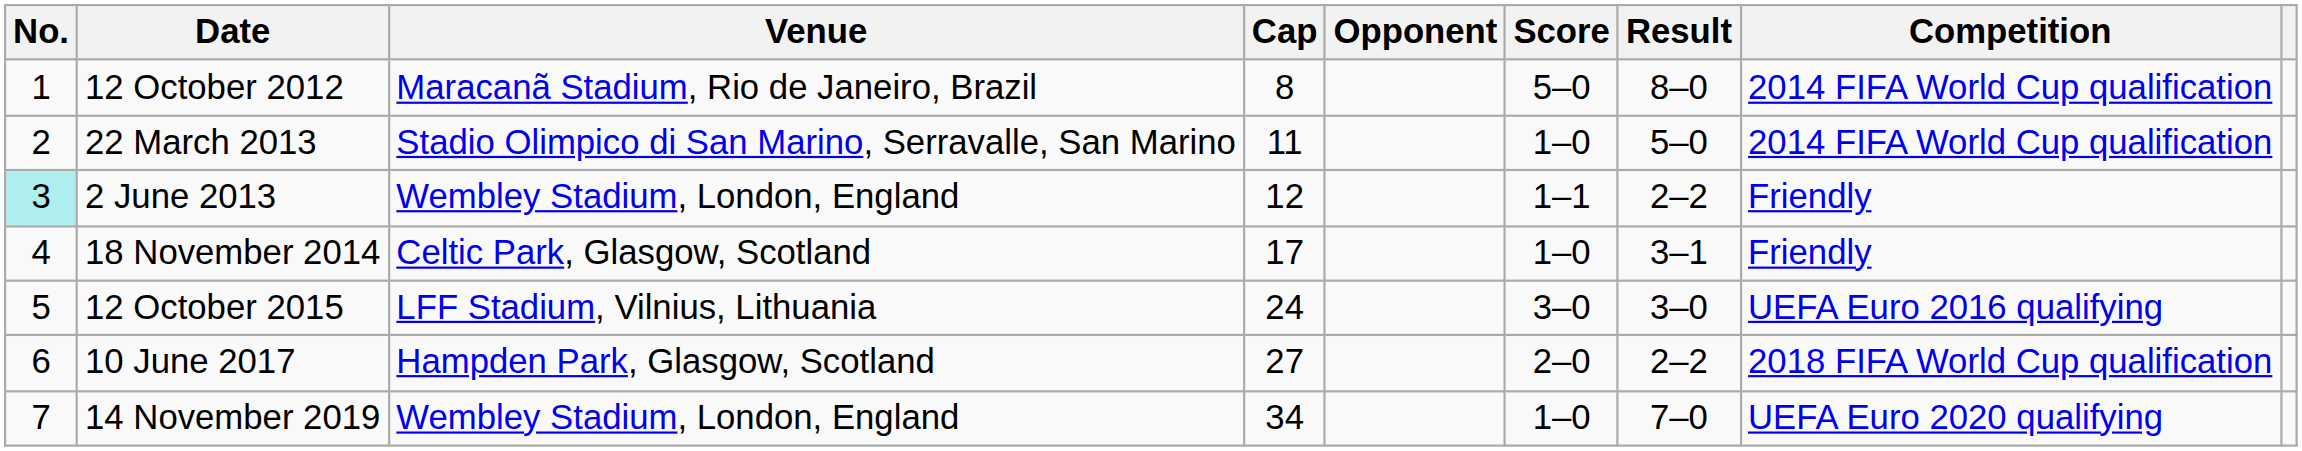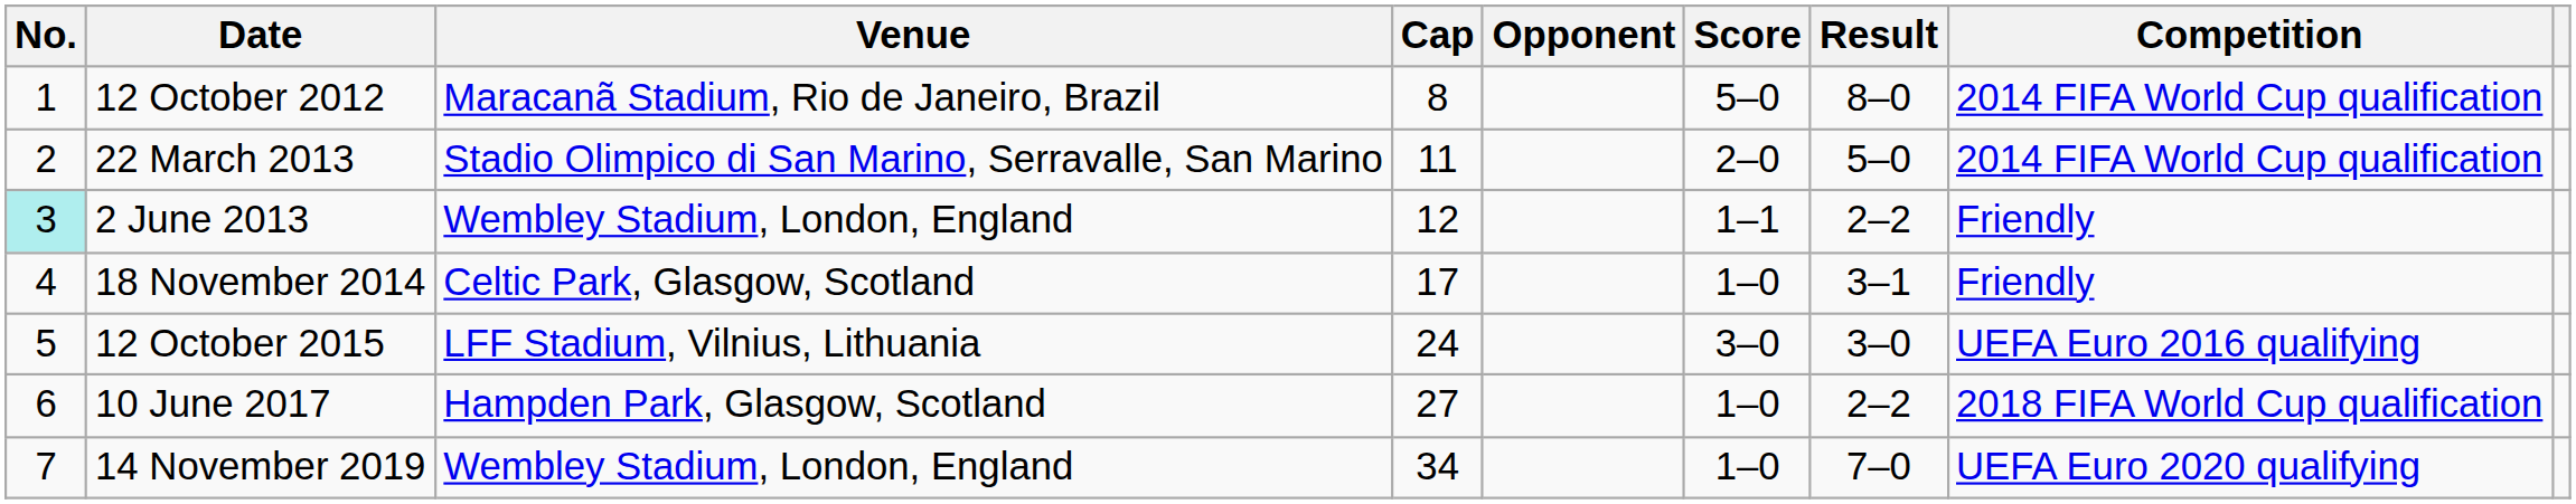 <table class="wikitable sortable">
 <tr>
 <th scope="col">No.</th>
 <th scope="col">Date</th>
 <th scope="col">Venue</th>
 <th scope="col">Cap</th>
 <th scope="col">Opponent</th>
 <th scope="col">Score</th>
 <th scope="col">Result</th>
 <th scope="col">Competition</th>
 <th scope="col" class="unsortable"></th>
 </tr>
 <tr>
 <td style="text-align: center;">1</td>
 <td>12 October 2012</td>
 <td><a href='#'>Maracanã Stadium</a>, Rio de Janeiro, Brazil</td>
 <td style="text-align: center;">8</td>
 <td></td>
 <td style="text-align: center;">5–0</td>
 <td style="text-align: center;">8–0</td>
 <td><a href='#'>2014 FIFA World Cup qualification</a></td>
 <td style="text-align: center;"></td>
 </tr>
 <tr>
 <td style="text-align: center;">2</td>
 <td>22 March 2013</td>
 <td><a href='#'>Stadio Olimpico di San Marino</a>, Serravalle, San Marino</td>
 <td style="text-align: center;">11</td>
 <td></td>
-<td style="text-align: center;">1–0</td>
+<td style="text-align: center;">2–0</td>
 <td style="text-align: center;">5–0</td>
 <td><a href='#'>2014 FIFA World Cup qualification</a></td>
 <td style="text-align: center;"></td>
 </tr>
 <tr>
 <td style="background: paleturquoise; text-align: center;">3</td>
 <td>2 June 2013</td>
 <td><a href='#'>Wembley Stadium</a>, London, England</td>
 <td style="text-align: center;">12</td>
 <td></td>
 <td style="text-align: center;">1–1</td>
 <td style="text-align: center;">2–2</td>
 <td><a href='#'>Friendly</a></td>
 <td style="text-align: center;"></td>
 </tr>
 <tr>
 <td style="text-align: center;">4</td>
 <td>18 November 2014</td>
 <td><a href='#'>Celtic Park</a>, Glasgow, Scotland</td>
 <td style="text-align: center;">17</td>
 <td></td>
 <td style="text-align: center;">1–0</td>
 <td style="text-align: center;">3–1</td>
 <td><a href='#'>Friendly</a></td>
 <td style="text-align: center;"></td>
 </tr>
 <tr>
 <td style="text-align: center;">5</td>
 <td>12 October 2015</td>
 <td><a href='#'>LFF Stadium</a>, Vilnius, Lithuania</td>
 <td style="text-align: center;">24</td>
 <td></td>
 <td style="text-align: center;">3–0</td>
 <td style="text-align: center;">3–0</td>
 <td><a href='#'>UEFA Euro 2016 qualifying</a></td>
 <td style="text-align: center;"></td>
 </tr>
 <tr>
 <td style="text-align: center;">6</td>
 <td>10 June 2017</td>
 <td><a href='#'>Hampden Park</a>, Glasgow, Scotland</td>
 <td style="text-align: center;">27</td>
 <td></td>
-<td style="text-align: center;">2–0</td>
+<td style="text-align: center;">1–0</td>
 <td style="text-align: center;">2–2</td>
 <td><a href='#'>2018 FIFA World Cup qualification</a></td>
 <td style="text-align: center;"></td>
 </tr>
 <tr>
 <td style="text-align: center;">7</td>
 <td>14 November 2019</td>
 <td><a href='#'>Wembley Stadium</a>, London, England</td>
 <td style="text-align: center;">34</td>
 <td></td>
 <td style="text-align: center;">1–0</td>
 <td style="text-align: center;">7–0</td>
 <td><a href='#'>UEFA Euro 2020 qualifying</a></td>
 <td style="text-align: center;"></td>
 </tr>
 </table>
